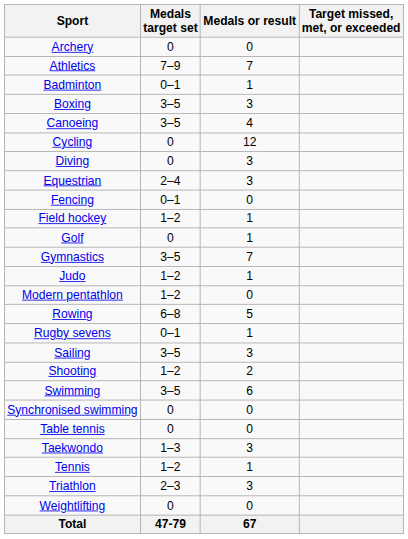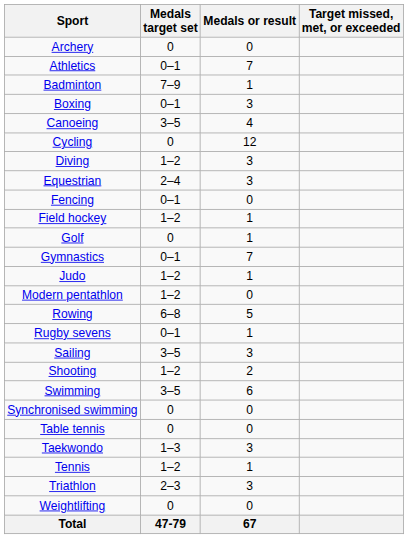 <table class="wikitable sortable" style="font-size:90%; text-align:center;">
 <tr>
 <th>Sport</th>
 <th>Medals<br> target set</th>
 <th>Medals or result</th>
 <th>Target missed,<br> met, or exceeded</th>
 </tr>
 <tr>
 <td><a href='#'>Archery</a></td>
 <td style="text-align:center;">0</td>
 <td style="text-align:center;">0</td>
 <td style="text-align:center;"></td>
 </tr>
 <tr>
 <td><a href='#'>Athletics</a></td>
-<td style="text-align:center;">7–9</td>
+<td style="text-align:center;">0–1</td>
 <td style="text-align:center;">7</td>
 <td style="text-align:center;"></td>
 </tr>
 <tr>
 <td><a href='#'>Badminton</a></td>
-<td style="text-align:center;">0–1</td>
+<td style="text-align:center;">7–9</td>
 <td style="text-align:center;">1</td>
 <td style="text-align:center;"></td>
 </tr>
 <tr>
 <td><a href='#'>Boxing</a></td>
-<td style="text-align:center;">3–5</td>
+<td style="text-align:center;">0–1</td>
 <td style="text-align:center;">3</td>
 <td style="text-align:center;"></td>
 </tr>
 <tr>
 <td><a href='#'>Canoeing</a></td>
 <td style="text-align:center;">3–5</td>
 <td style="text-align:center;">4</td>
 <td style="text-align:center;"></td>
 </tr>
 <tr>
 <td><a href='#'>Cycling</a></td>
 <td style="text-align:center;">0</td>
 <td style="text-align:center;">12</td>
 <td style="text-align:center;"></td>
 </tr>
 <tr>
 <td><a href='#'>Diving</a></td>
-<td style="text-align:center;">0</td>
+<td style="text-align:center;">1–2</td>
 <td style="text-align:center;">3</td>
 <td style="text-align:center;"></td>
 </tr>
 <tr>
 <td><a href='#'>Equestrian</a></td>
 <td style="text-align:center;">2–4</td>
 <td style="text-align:center;">3</td>
 <td style="text-align:center;"></td>
 </tr>
 <tr>
 <td><a href='#'>Fencing</a></td>
 <td style="text-align:center;">0–1</td>
 <td style="text-align:center;">0</td>
 <td style="text-align:center;"></td>
 </tr>
 <tr>
 <td><a href='#'>Field hockey</a></td>
 <td style="text-align:center;">1–2</td>
 <td style="text-align:center;">1</td>
 <td style="text-align:center;"></td>
 </tr>
 <tr>
 <td><a href='#'>Golf</a></td>
 <td style="text-align:center;">0</td>
 <td style="text-align:center;">1</td>
 <td style="text-align:center;"></td>
 </tr>
 <tr>
 <td><a href='#'>Gymnastics</a></td>
-<td style="text-align:center;">3–5</td>
+<td style="text-align:center;">0–1</td>
 <td style="text-align:center;">7</td>
 <td style="text-align:center;"></td>
 </tr>
 <tr>
 <td><a href='#'>Judo</a></td>
 <td style="text-align:center;">1–2</td>
 <td style="text-align:center;">1</td>
 <td style="text-align:center;"></td>
 </tr>
 <tr>
 <td><a href='#'>Modern pentathlon</a></td>
 <td style="text-align:center;">1–2</td>
 <td style="text-align:center;">0</td>
 <td style="text-align:center;"></td>
 </tr>
 <tr>
 <td><a href='#'>Rowing</a></td>
 <td style="text-align:center;">6–8</td>
 <td style="text-align:center;">5</td>
 <td style="text-align:center;"></td>
 </tr>
 <tr>
 <td><a href='#'>Rugby sevens</a></td>
 <td style="text-align:center;">0–1</td>
 <td style="text-align:center;">1</td>
 <td style="text-align:center;"></td>
 </tr>
 <tr>
 <td><a href='#'>Sailing</a></td>
 <td style="text-align:center;">3–5</td>
 <td style="text-align:center;">3</td>
 <td style="text-align:center;"></td>
 </tr>
 <tr>
 <td><a href='#'>Shooting</a></td>
 <td style="text-align:center;">1–2</td>
 <td style="text-align:center;">2</td>
 <td style="text-align:center;"></td>
 </tr>
 <tr>
 <td><a href='#'>Swimming</a></td>
 <td style="text-align:center;">3–5</td>
 <td style="text-align:center;">6</td>
 <td style="text-align:center;"></td>
 </tr>
 <tr>
 <td><a href='#'>Synchronised swimming</a></td>
 <td style="text-align:center;">0</td>
 <td style="text-align:center;">0</td>
 <td style="text-align:center;"></td>
 </tr>
 <tr>
 <td><a href='#'>Table tennis</a></td>
 <td style="text-align:center;">0</td>
 <td style="text-align:center;">0</td>
 <td style="text-align:center;"></td>
 </tr>
 <tr>
 <td><a href='#'>Taekwondo</a></td>
 <td style="text-align:center;">1–3</td>
 <td style="text-align:center;">3</td>
 <td style="text-align:center;"></td>
 </tr>
 <tr>
 <td><a href='#'>Tennis</a></td>
 <td style="text-align:center;">1–2</td>
 <td style="text-align:center;">1</td>
 <td style="text-align:center;"></td>
 </tr>
 <tr>
 <td><a href='#'>Triathlon</a></td>
 <td style="text-align:center;">2–3</td>
 <td style="text-align:center;">3</td>
 <td style="text-align:center;"></td>
 </tr>
 <tr>
 <td><a href='#'>Weightlifting</a></td>
 <td style="text-align:center;">0</td>
 <td style="text-align:center;">0</td>
 <td style="text-align:center;"></td>
 </tr>
 <tr class="sortbottom">
 <th>Total</th>
 <th style="text-align:center;">47-79</th>
 <th style="text-align:center;">67</th>
 <th style="text-align:center;"></th>
 </tr>
 </table>
